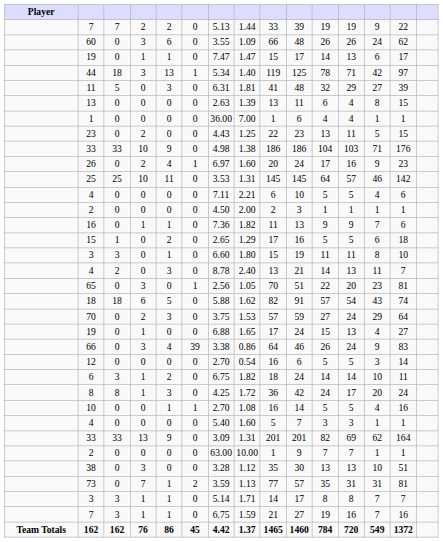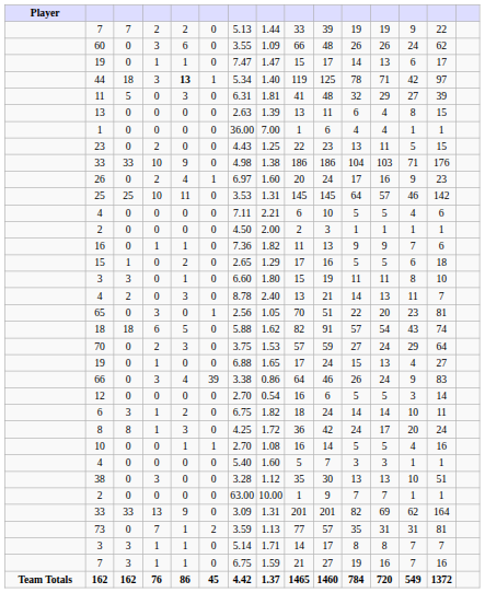 <table class="wikitable sortable">
 <tr>
 <th style="background:#ddf; width:17%;">Player</th>
 <th style="background:#ddf; width:6%;"></th>
 <th style="background:#ddf; width:6%;"></th>
 <th style="background:#ddf; width:6%;"></th>
 <th style="background:#ddf; width:6%;"></th>
 <th style="background:#ddf; width:6%;"></th>
 <th style="background:#ddf; width:6%;"></th>
 <th style="background:#ddf; width:6%;"></th>
 <th style="background:#ddf; width:6%;"></th>
 <th style="background:#ddf; width:6%;"></th>
 <th style="background:#ddf; width:6%;"></th>
 <th style="background:#ddf; width:6%;"></th>
 <th style="background:#ddf; width:6%;"></th>
 <th style="background:#ddf; width:6%;"></th>
 <th style="background:#ddf; width:6%;"></th>
 </tr>
 <tr style="text-align:center;">
 <td></td>
 <td>7</td>
 <td>7</td>
 <td>2</td>
 <td>2</td>
 <td>0</td>
 <td>5.13</td>
 <td>1.44</td>
 <td>33</td>
 <td>39</td>
 <td>19</td>
 <td>19</td>
 <td>9</td>
 <td>22</td>
 <td></td>
 </tr>
 <tr style="text-align:center;">
 <td></td>
 <td>60</td>
 <td>0</td>
 <td>3</td>
 <td>6</td>
 <td>0</td>
 <td>3.55</td>
 <td>1.09</td>
 <td>66</td>
 <td>48</td>
 <td>26</td>
 <td>26</td>
 <td>24</td>
 <td>62</td>
 <td></td>
 </tr>
 <tr style="text-align:center;">
 <td></td>
 <td>19</td>
 <td>0</td>
 <td>1</td>
 <td>1</td>
 <td>0</td>
 <td>7.47</td>
 <td>1.47</td>
 <td>15</td>
 <td>17</td>
 <td>14</td>
 <td>13</td>
 <td>6</td>
 <td>17</td>
 <td></td>
 </tr>
 <tr style="text-align:center;">
 <td></td>
 <td>44</td>
 <td>18</td>
 <td>3</td>
-<td>13</td>
+<td><strong>13</strong></td>
 <td>1</td>
 <td>5.34</td>
 <td>1.40</td>
 <td>119</td>
 <td>125</td>
 <td>78</td>
 <td>71</td>
 <td>42</td>
 <td>97</td>
 <td></td>
 </tr>
 <tr style="text-align:center;">
 <td></td>
 <td>11</td>
 <td>5</td>
 <td>0</td>
 <td>3</td>
 <td>0</td>
 <td>6.31</td>
 <td>1.81</td>
 <td>41</td>
 <td>48</td>
 <td>32</td>
 <td>29</td>
 <td>27</td>
 <td>39</td>
 <td></td>
 </tr>
 <tr style="text-align:center;">
 <td></td>
 <td>13</td>
 <td>0</td>
 <td>0</td>
 <td>0</td>
 <td>0</td>
 <td>2.63</td>
 <td>1.39</td>
 <td>13</td>
 <td>11</td>
 <td>6</td>
 <td>4</td>
 <td>8</td>
 <td>15</td>
 <td></td>
 </tr>
 <tr style="text-align:center;">
 <td></td>
 <td>1</td>
 <td>0</td>
 <td>0</td>
 <td>0</td>
 <td>0</td>
 <td>36.00</td>
 <td>7.00</td>
 <td>1</td>
 <td>6</td>
 <td>4</td>
 <td>4</td>
 <td>1</td>
 <td>1</td>
 <td></td>
 </tr>
 <tr style="text-align:center;">
 <td></td>
 <td>23</td>
 <td>0</td>
 <td>2</td>
 <td>0</td>
 <td>0</td>
 <td>4.43</td>
 <td>1.25</td>
 <td>22</td>
 <td>23</td>
 <td>13</td>
 <td>11</td>
 <td>5</td>
 <td>15</td>
 <td></td>
 </tr>
 <tr style="text-align:center;">
 <td></td>
 <td>33</td>
 <td>33</td>
 <td>10</td>
 <td>9</td>
 <td>0</td>
 <td>4.98</td>
 <td>1.38</td>
 <td>186</td>
 <td>186</td>
 <td>104</td>
 <td>103</td>
 <td>71</td>
 <td>176</td>
 <td></td>
 </tr>
 <tr style="text-align:center;">
 <td></td>
 <td>26</td>
 <td>0</td>
 <td>2</td>
 <td>4</td>
 <td>1</td>
 <td>6.97</td>
 <td>1.60</td>
 <td>20</td>
 <td>24</td>
 <td>17</td>
 <td>16</td>
 <td>9</td>
 <td>23</td>
 <td></td>
 </tr>
 <tr style="text-align:center;">
 <td></td>
 <td>25</td>
 <td>25</td>
 <td>10</td>
 <td>11</td>
 <td>0</td>
 <td>3.53</td>
 <td>1.31</td>
 <td>145</td>
 <td>145</td>
 <td>64</td>
 <td>57</td>
 <td>46</td>
 <td>142</td>
 <td></td>
 </tr>
 <tr style="text-align:center;">
 <td></td>
 <td>4</td>
 <td>0</td>
 <td>0</td>
 <td>0</td>
 <td>0</td>
 <td>7.11</td>
 <td>2.21</td>
 <td>6</td>
 <td>10</td>
 <td>5</td>
 <td>5</td>
 <td>4</td>
 <td>6</td>
 <td></td>
 </tr>
 <tr style="text-align:center;">
 <td></td>
 <td>2</td>
 <td>0</td>
 <td>0</td>
 <td>0</td>
 <td>0</td>
 <td>4.50</td>
 <td>2.00</td>
 <td>2</td>
 <td>3</td>
 <td>1</td>
 <td>1</td>
 <td>1</td>
 <td>1</td>
 <td></td>
 </tr>
 <tr style="text-align:center;">
 <td></td>
 <td>16</td>
 <td>0</td>
 <td>1</td>
 <td>1</td>
 <td>0</td>
 <td>7.36</td>
 <td>1.82</td>
 <td>11</td>
 <td>13</td>
 <td>9</td>
 <td>9</td>
 <td>7</td>
 <td>6</td>
 <td></td>
 </tr>
 <tr style="text-align:center;">
 <td></td>
 <td>15</td>
 <td>1</td>
 <td>0</td>
 <td>2</td>
 <td>0</td>
 <td>2.65</td>
 <td>1.29</td>
 <td>17</td>
 <td>16</td>
 <td>5</td>
 <td>5</td>
 <td>6</td>
 <td>18</td>
 <td></td>
 </tr>
 <tr style="text-align:center;">
 <td></td>
 <td>3</td>
 <td>3</td>
 <td>0</td>
 <td>1</td>
 <td>0</td>
 <td>6.60</td>
 <td>1.80</td>
 <td>15</td>
 <td>19</td>
 <td>11</td>
 <td>11</td>
 <td>8</td>
 <td>10</td>
 <td></td>
 </tr>
 <tr style="text-align:center;">
 <td></td>
 <td>4</td>
 <td>2</td>
 <td>0</td>
 <td>3</td>
 <td>0</td>
 <td>8.78</td>
 <td>2.40</td>
 <td>13</td>
 <td>21</td>
 <td>14</td>
 <td>13</td>
 <td>11</td>
 <td>7</td>
 <td></td>
 </tr>
 <tr style="text-align:center;">
 <td></td>
 <td>65</td>
 <td>0</td>
 <td>3</td>
 <td>0</td>
 <td>1</td>
 <td>2.56</td>
 <td>1.05</td>
 <td>70</td>
 <td>51</td>
 <td>22</td>
 <td>20</td>
 <td>23</td>
 <td>81</td>
 <td></td>
 </tr>
 <tr style="text-align:center;">
 <td></td>
 <td>18</td>
 <td>18</td>
 <td>6</td>
 <td>5</td>
 <td>0</td>
 <td>5.88</td>
 <td>1.62</td>
 <td>82</td>
 <td>91</td>
 <td>57</td>
 <td>54</td>
 <td>43</td>
 <td>74</td>
 <td></td>
 </tr>
 <tr style="text-align:center;">
 <td></td>
 <td>70</td>
 <td>0</td>
 <td>2</td>
 <td>3</td>
 <td>0</td>
 <td>3.75</td>
 <td>1.53</td>
 <td>57</td>
 <td>59</td>
 <td>27</td>
 <td>24</td>
 <td>29</td>
 <td>64</td>
 <td></td>
 </tr>
 <tr style="text-align:center;">
 <td></td>
 <td>19</td>
 <td>0</td>
 <td>1</td>
 <td>0</td>
 <td>0</td>
 <td>6.88</td>
 <td>1.65</td>
 <td>17</td>
 <td>24</td>
 <td>15</td>
 <td>13</td>
 <td>4</td>
 <td>27</td>
 <td></td>
 </tr>
 <tr style="text-align:center;">
 <td></td>
 <td>66</td>
 <td>0</td>
 <td>3</td>
 <td>4</td>
 <td>39</td>
 <td>3.38</td>
 <td>0.86</td>
 <td>64</td>
 <td>46</td>
 <td>26</td>
 <td>24</td>
 <td>9</td>
 <td>83</td>
 <td></td>
 </tr>
 <tr style="text-align:center;">
 <td></td>
 <td>12</td>
 <td>0</td>
 <td>0</td>
 <td>0</td>
 <td>0</td>
 <td>2.70</td>
 <td>0.54</td>
 <td>16</td>
 <td>6</td>
 <td>5</td>
 <td>5</td>
 <td>3</td>
 <td>14</td>
 <td></td>
 </tr>
 <tr style="text-align:center;">
 <td></td>
 <td>6</td>
 <td>3</td>
 <td>1</td>
 <td>2</td>
 <td>0</td>
 <td>6.75</td>
 <td>1.82</td>
 <td>18</td>
 <td>24</td>
 <td>14</td>
 <td>14</td>
 <td>10</td>
 <td>11</td>
 <td></td>
 </tr>
 <tr style="text-align:center;">
 <td></td>
 <td>8</td>
 <td>8</td>
 <td>1</td>
 <td>3</td>
 <td>0</td>
 <td>4.25</td>
 <td>1.72</td>
 <td>36</td>
 <td>42</td>
 <td>24</td>
 <td>17</td>
 <td>20</td>
 <td>24</td>
 <td></td>
 </tr>
 <tr style="text-align:center;">
 <td></td>
 <td>10</td>
 <td>0</td>
 <td>0</td>
 <td>1</td>
 <td>1</td>
 <td>2.70</td>
 <td>1.08</td>
 <td>16</td>
 <td>14</td>
 <td>5</td>
 <td>5</td>
 <td>4</td>
 <td>16</td>
 <td></td>
 </tr>
 <tr style="text-align:center;">
 <td></td>
 <td>4</td>
 <td>0</td>
 <td>0</td>
 <td>0</td>
 <td>0</td>
 <td>5.40</td>
 <td>1.60</td>
 <td>5</td>
 <td>7</td>
 <td>3</td>
 <td>3</td>
 <td>1</td>
 <td>1</td>
 <td></td>
 </tr>
 <tr style="text-align:center;">
 <td></td>
-<td>33</td>
-<td>33</td>
+<td>38</td>
+<td>0</td>
+<td>3</td>
+<td>0</td>
+<td>0</td>
+<td>3.28</td>
+<td>1.12</td>
+<td>35</td>
+<td>30</td>
 <td>13</td>
-<td>9</td>
-<td>0</td>
-<td>3.09</td>
-<td>1.31</td>
-<td>201</td>
-<td>201</td>
-<td>82</td>
-<td>69</td>
-<td>62</td>
-<td>164</td>
+<td>13</td>
+<td>10</td>
+<td>51</td>
 <td></td>
 </tr>
 <tr style="text-align:center;">
 <td></td>
 <td>2</td>
 <td>0</td>
 <td>0</td>
 <td>0</td>
 <td>0</td>
 <td>63.00</td>
 <td>10.00</td>
 <td>1</td>
 <td>9</td>
 <td>7</td>
 <td>7</td>
 <td>1</td>
 <td>1</td>
 <td></td>
 </tr>
 <tr style="text-align:center;">
 <td></td>
-<td>38</td>
+<td>33</td>
+<td>33</td>
+<td>13</td>
+<td>9</td>
 <td>0</td>
-<td>3</td>
-<td>0</td>
-<td>0</td>
-<td>3.28</td>
-<td>1.12</td>
-<td>35</td>
-<td>30</td>
-<td>13</td>
-<td>13</td>
-<td>10</td>
-<td>51</td>
+<td>3.09</td>
+<td>1.31</td>
+<td>201</td>
+<td>201</td>
+<td>82</td>
+<td>69</td>
+<td>62</td>
+<td>164</td>
 <td></td>
 </tr>
 <tr style="text-align:center;">
 <td></td>
 <td>73</td>
 <td>0</td>
 <td>7</td>
 <td>1</td>
 <td>2</td>
 <td>3.59</td>
 <td>1.13</td>
 <td>77</td>
 <td>57</td>
 <td>35</td>
 <td>31</td>
 <td>31</td>
 <td>81</td>
 <td></td>
 </tr>
 <tr style="text-align:center;">
 <td></td>
 <td>3</td>
 <td>3</td>
 <td>1</td>
 <td>1</td>
 <td>0</td>
 <td>5.14</td>
 <td>1.71</td>
 <td>14</td>
 <td>17</td>
 <td>8</td>
 <td>8</td>
 <td>7</td>
 <td>7</td>
 <td></td>
 </tr>
 <tr style="text-align:center;">
 <td></td>
 <td>7</td>
 <td>3</td>
 <td>1</td>
 <td>1</td>
 <td>0</td>
 <td>6.75</td>
 <td>1.59</td>
 <td>21</td>
 <td>27</td>
 <td>19</td>
 <td>16</td>
 <td>7</td>
 <td>16</td>
 <td></td>
 </tr>
 <tr style="text-align:center;">
 <td><strong>Team Totals</strong></td>
 <td><strong>162</strong></td>
 <td><strong>162</strong></td>
 <td><strong>76</strong></td>
 <td><strong>86</strong></td>
 <td><strong>45</strong></td>
 <td><strong>4.42</strong></td>
 <td><strong>1.37</strong></td>
 <td><strong>1465</strong></td>
 <td><strong>1460</strong></td>
 <td><strong>784</strong></td>
 <td><strong>720</strong></td>
 <td><strong>549</strong></td>
 <td><strong>1372</strong></td>
 <td></td>
 </tr>
 </table>
